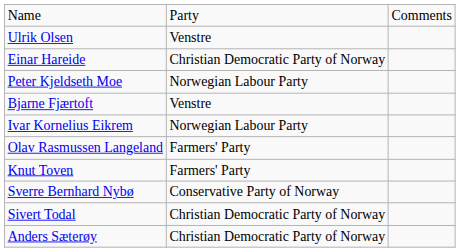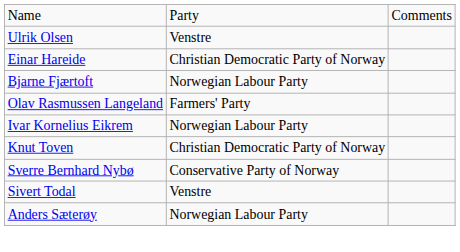 <table class="wikitable">
 <tr>
 <td>Name</td>
 <td>Party</td>
 <td>Comments</td>
 </tr>
 <tr>
 <td><a href='#'>Ulrik Olsen</a></td>
 <td>Venstre</td>
 <td></td>
 </tr>
 <tr>
 <td><a href='#'>Einar Hareide</a></td>
 <td>Christian Democratic Party of Norway</td>
 <td></td>
 </tr>
 <tr>
-<td><a href='#'>Peter Kjeldseth Moe</a></td>
-<td>Norwegian Labour Party</td>
-<td></td>
-</tr>
-<tr>
 <td><a href='#'>Bjarne Fjærtoft</a></td>
-<td>Venstre</td>
-<td></td>
-</tr>
-<tr>
-<td><a href='#'>Ivar Kornelius Eikrem</a></td>
 <td>Norwegian Labour Party</td>
 <td></td>
 </tr>
 <tr>
 <td><a href='#'>Olav Rasmussen Langeland</a></td>
 <td>Farmers' Party</td>
 <td></td>
 </tr>
 <tr>
+<td><a href='#'>Ivar Kornelius Eikrem</a></td>
+<td>Norwegian Labour Party</td>
+<td></td>
+</tr>
+<tr>
 <td><a href='#'>Knut Toven</a></td>
-<td>Farmers' Party</td>
+<td>Christian Democratic Party of Norway</td>
 <td></td>
 </tr>
 <tr>
 <td><a href='#'>Sverre Bernhard Nybø</a></td>
 <td>Conservative Party of Norway</td>
 <td></td>
 </tr>
 <tr>
 <td><a href='#'>Sivert Todal</a></td>
-<td>Christian Democratic Party of Norway</td>
+<td>Venstre</td>
 <td></td>
 </tr>
 <tr>
 <td><a href='#'>Anders Sæterøy</a></td>
-<td>Christian Democratic Party of Norway</td>
+<td>Norwegian Labour Party</td>
 <td></td>
 </tr>
 </table>
